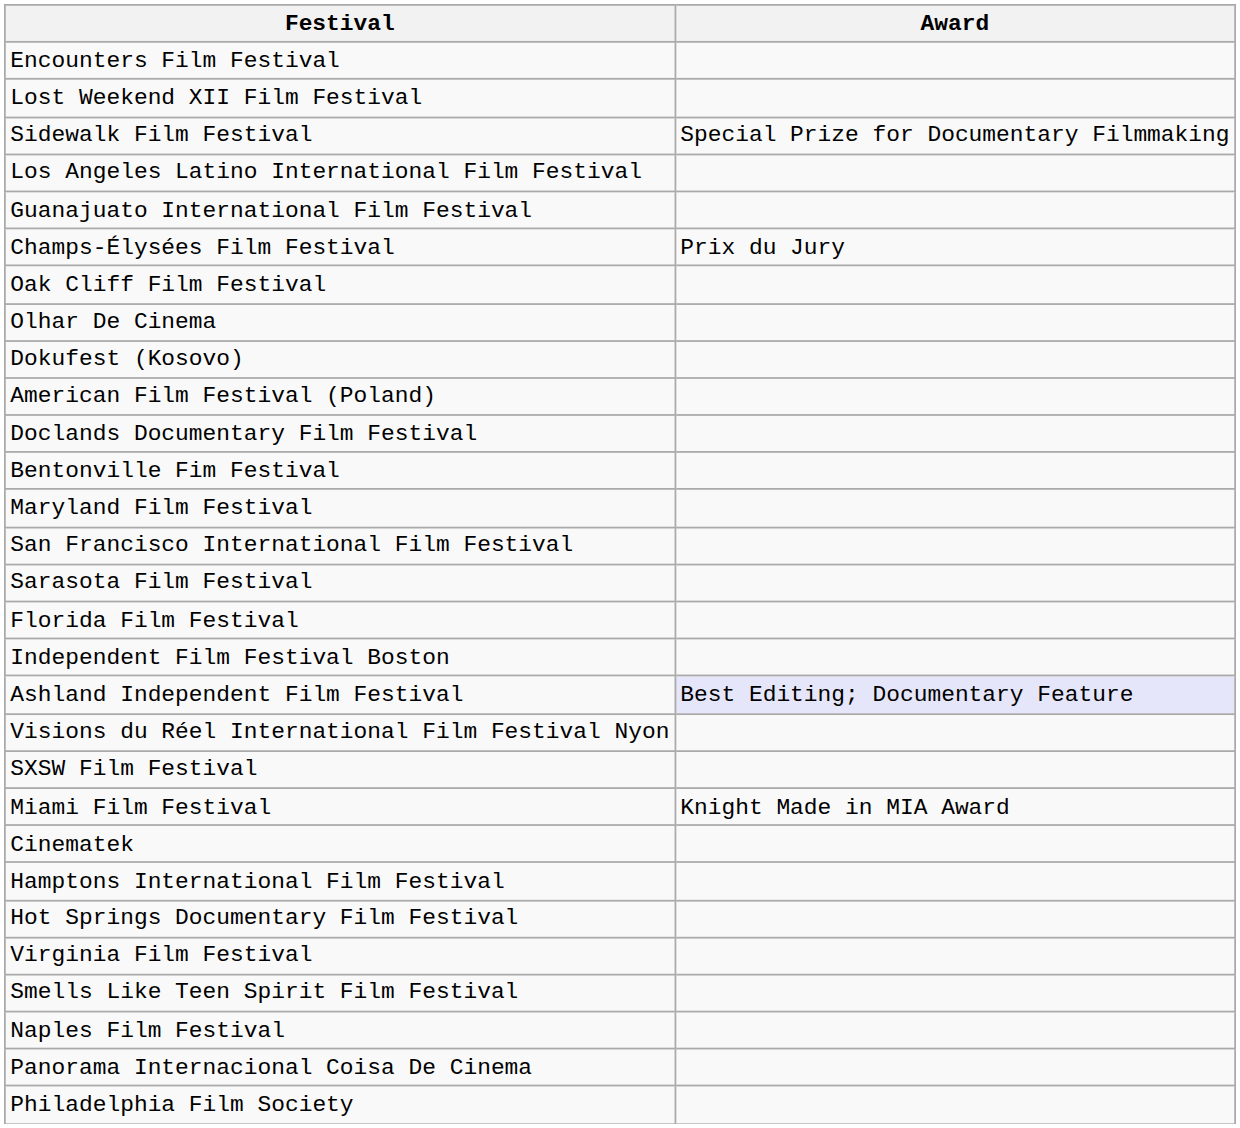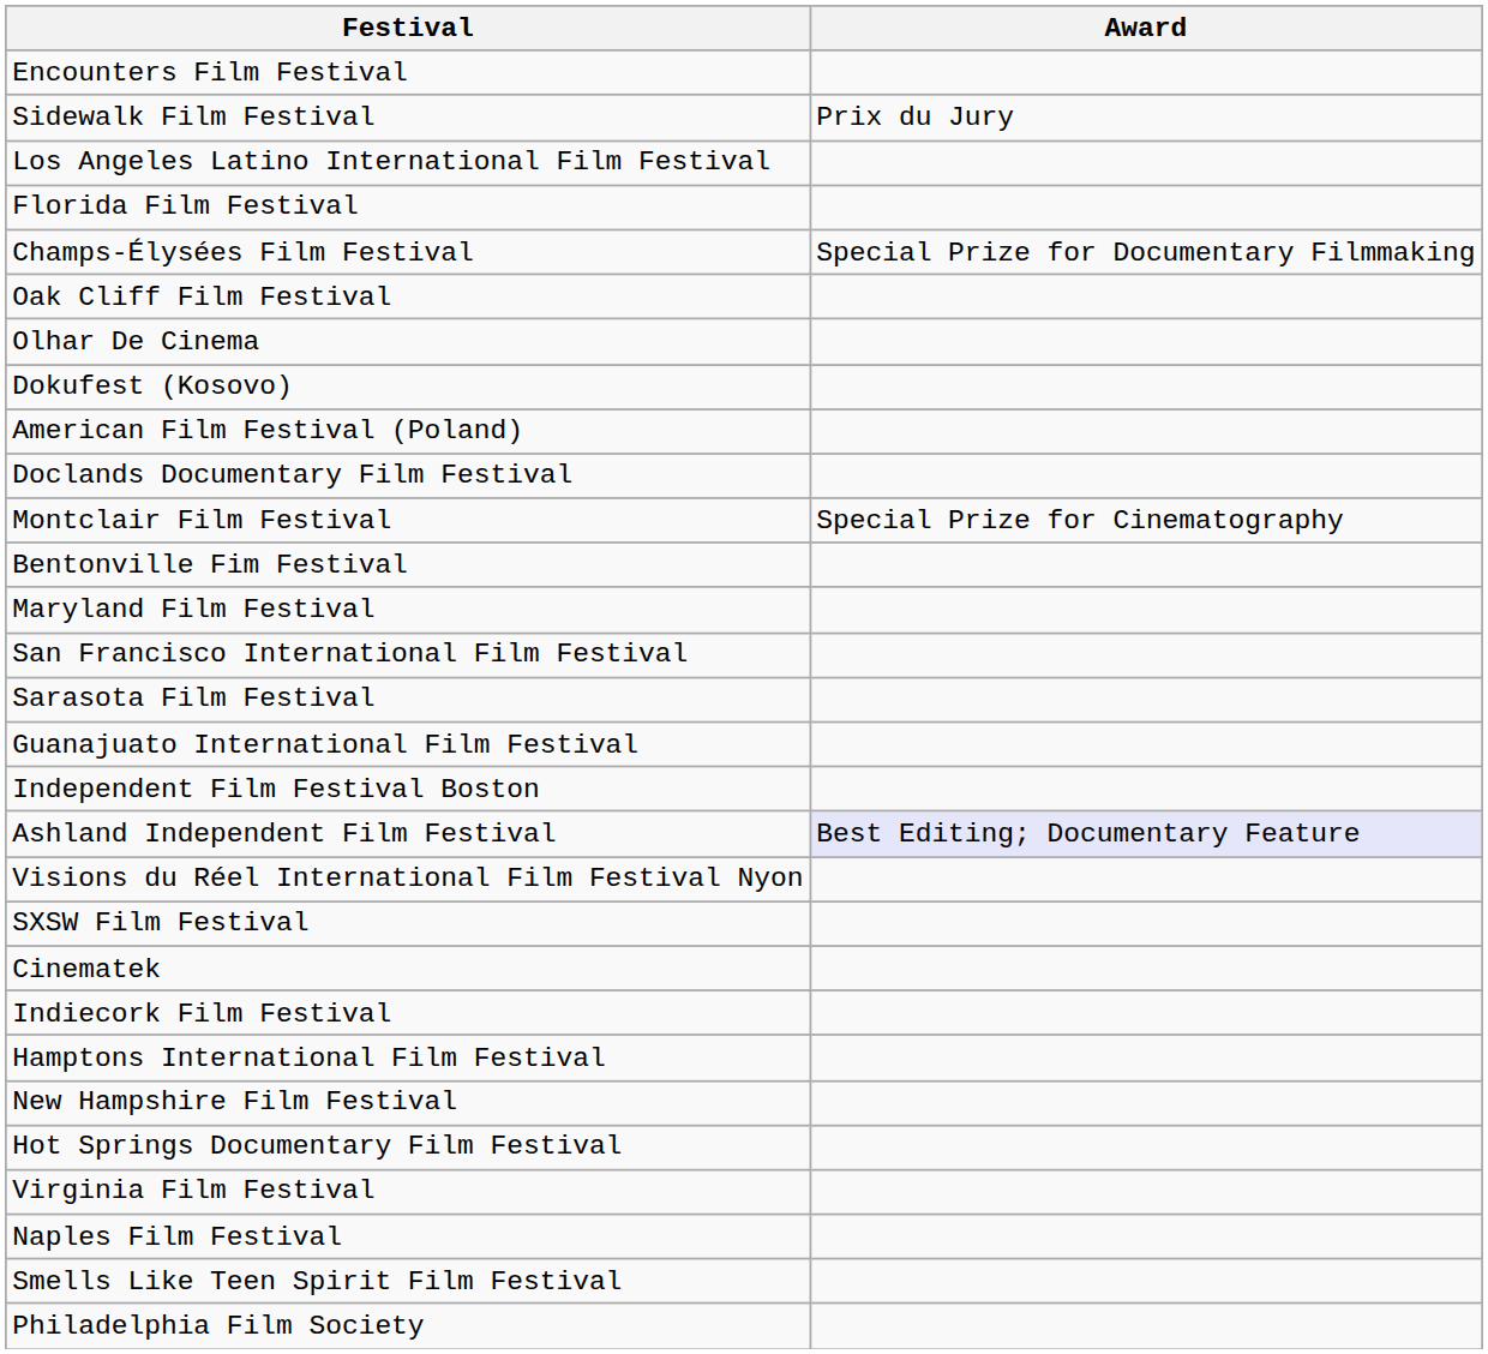 <table class="wikitable sortable">
 <tr>
 <th>Festival</th>
 <th>Award</th>
 </tr>
 <tr>
 <td>Encounters Film Festival </td>
 <td></td>
 </tr>
 <tr>
-<td>Lost Weekend XII Film Festival </td>
-<td></td>
-</tr>
-<tr>
 <td>Sidewalk Film Festival </td>
-<td>Special Prize for Documentary Filmmaking</td>
+<td>Prix du Jury</td>
 </tr>
 <tr>
 <td>Los Angeles Latino International Film Festival</td>
 <td></td>
 </tr>
 <tr>
-<td>Guanajuato International Film Festival</td>
+<td>Florida Film Festival</td>
 <td></td>
 </tr>
 <tr>
 <td>Champs-Élysées Film Festival </td>
-<td>Prix du Jury</td>
+<td>Special Prize for Documentary Filmmaking</td>
 </tr>
 <tr>
 <td>Oak Cliff Film Festival</td>
 <td></td>
 </tr>
 <tr>
 <td>Olhar De Cinema</td>
 <td></td>
 </tr>
 <tr>
 <td>Dokufest (Kosovo)</td>
 <td></td>
 </tr>
 <tr>
 <td>American Film Festival (Poland)</td>
 <td></td>
 </tr>
 <tr>
 <td>Doclands Documentary Film Festival</td>
 <td></td>
 </tr>
 <tr>
+<td>Montclair Film Festival </td>
+<td>Special Prize for Cinematography</td>
+</tr>
+<tr>
 <td>Bentonville Fim Festival</td>
 <td></td>
 </tr>
 <tr>
 <td>Maryland Film Festival </td>
 <td></td>
 </tr>
 <tr>
 <td>San Francisco International Film Festival </td>
 <td></td>
 </tr>
 <tr>
 <td>Sarasota Film Festival </td>
 <td></td>
 </tr>
 <tr>
-<td>Florida Film Festival</td>
+<td>Guanajuato International Film Festival</td>
 <td></td>
 </tr>
 <tr>
 <td>Independent Film Festival Boston </td>
 <td></td>
 </tr>
 <tr>
 <td>Ashland Independent Film Festival </td>
 <td style="background: lavender;">Best Editing; Documentary Feature</td>
 </tr>
 <tr>
 <td>Visions du Réel International Film Festival Nyon </td>
 <td></td>
 </tr>
 <tr>
 <td>SXSW Film Festival </td>
 <td></td>
 </tr>
 <tr>
-<td>Miami Film Festival </td>
-<td>Knight Made in MIA Award</td>
-</tr>
-<tr>
 <td>Cinematek</td>
 <td></td>
 </tr>
 <tr>
+<td>Indiecork Film Festival</td>
+<td></td>
+</tr>
+<tr>
 <td>Hamptons International Film Festival </td>
+<td></td>
+</tr>
+<tr>
+<td>New Hampshire Film Festival</td>
 <td></td>
 </tr>
 <tr>
 <td>Hot Springs Documentary Film Festival </td>
 <td></td>
 </tr>
 <tr>
 <td>Virginia Film Festival </td>
 <td></td>
 </tr>
 <tr>
-<td>Smells Like Teen Spirit Film Festival</td>
-<td></td>
-</tr>
-<tr>
 <td>Naples Film Festival </td>
 <td></td>
 </tr>
 <tr>
-<td>Panorama Internacional Coisa De Cinema</td>
+<td>Smells Like Teen Spirit Film Festival</td>
 <td></td>
 </tr>
 <tr>
 <td>Philadelphia Film Society </td>
 </tr>
 </table>
